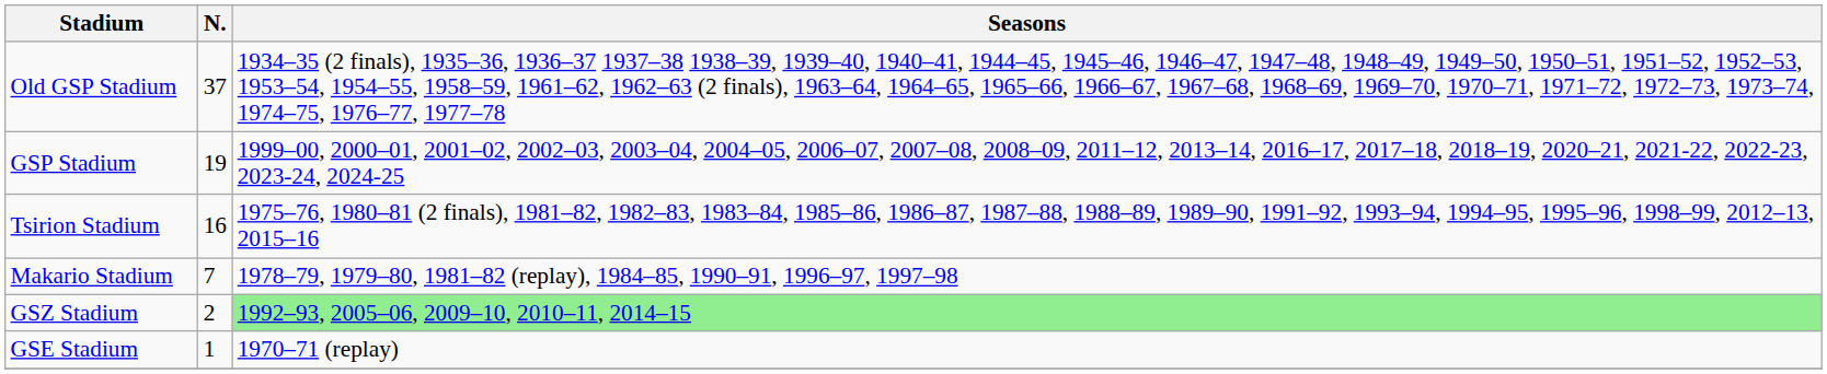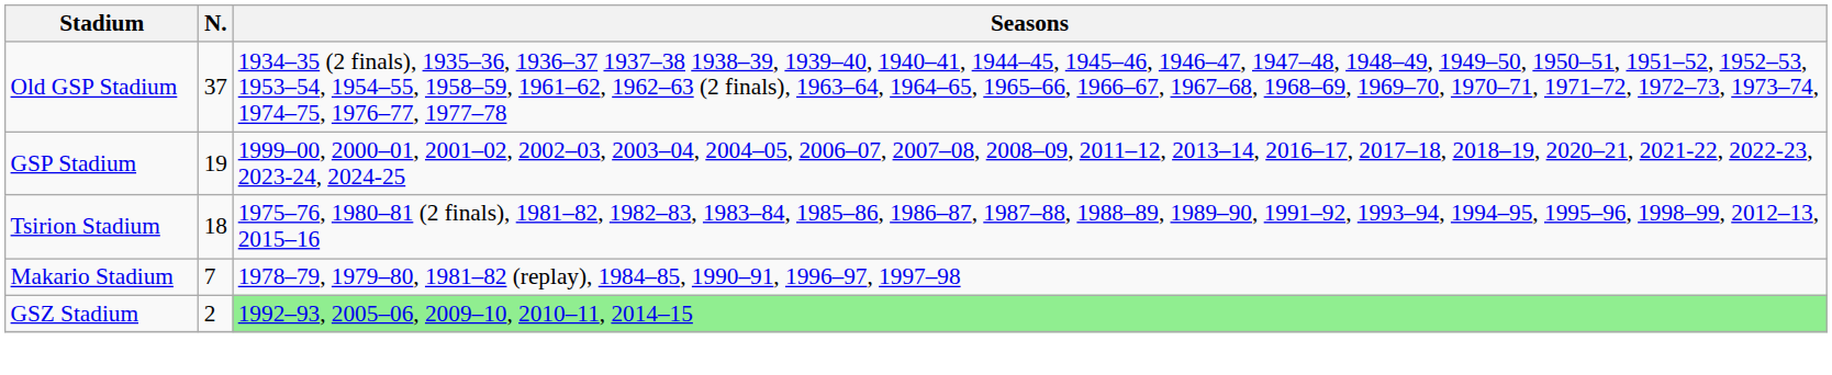 <table class="wikitable" style="text-align:left style="font-size:90%">
 <tr>
 <th width="125">Stadium</th>
 <th><span><strong>N.</strong></span></th>
 <th>Seasons</th>
 </tr>
 <tr>
 <td><a href='#'>Old GSP Stadium</a></td>
 <td>37</td>
 <td><a href='#'>1934–35</a> (2 finals), <a href='#'>1935–36</a>, <a href='#'>1936–37</a> <a href='#'>1937–38</a> <a href='#'>1938–39</a>, <a href='#'>1939–40</a>, <a href='#'>1940–41</a>, <a href='#'>1944–45</a>, <a href='#'>1945–46</a>, <a href='#'>1946–47</a>, <a href='#'>1947–48</a>, <a href='#'>1948–49</a>, <a href='#'>1949–50</a>, <a href='#'>1950–51</a>, <a href='#'>1951–52</a>, <a href='#'>1952–53</a>, <a href='#'>1953–54</a>, <a href='#'>1954–55</a>, <a href='#'>1958–59</a>, <a href='#'>1961–62</a>, <a href='#'>1962–63</a> (2 finals), <a href='#'>1963–64</a>, <a href='#'>1964–65</a>, <a href='#'>1965–66</a>, <a href='#'>1966–67</a>, <a href='#'>1967–68</a>, <a href='#'>1968–69</a>, <a href='#'>1969–70</a>, <a href='#'>1970–71</a>, <a href='#'>1971–72</a>, <a href='#'>1972–73</a>, <a href='#'>1973–74</a>, <a href='#'>1974–75</a>, <a href='#'>1976–77</a>, <a href='#'>1977–78</a></td>
 </tr>
 <tr>
 <td><a href='#'>GSP Stadium</a></td>
 <td>19</td>
 <td><a href='#'>1999–00</a>, <a href='#'>2000–01</a>, <a href='#'>2001–02</a>, <a href='#'>2002–03</a>, <a href='#'>2003–04</a>, <a href='#'>2004–05</a>, <a href='#'>2006–07</a>, <a href='#'>2007–08</a>, <a href='#'>2008–09</a>, <a href='#'>2011–12</a>, <a href='#'>2013–14</a>, <a href='#'>2016–17</a>, <a href='#'>2017–18</a>, <a href='#'>2018–19</a>, <a href='#'>2020–21</a>, <a href='#'>2021-22</a>, <a href='#'>2022-23</a>, <a href='#'>2023-24</a>, <a href='#'>2024-25</a></td>
 </tr>
 <tr>
 <td><a href='#'>Tsirion Stadium</a></td>
-<td>16</td>
+<td>18</td>
 <td><a href='#'>1975–76</a>, <a href='#'>1980–81</a> (2 finals), <a href='#'>1981–82</a>, <a href='#'>1982–83</a>, <a href='#'>1983–84</a>, <a href='#'>1985–86</a>, <a href='#'>1986–87</a>, <a href='#'>1987–88</a>, <a href='#'>1988–89</a>, <a href='#'>1989–90</a>, <a href='#'>1991–92</a>, <a href='#'>1993–94</a>, <a href='#'>1994–95</a>, <a href='#'>1995–96</a>, <a href='#'>1998–99</a>, <a href='#'>2012–13</a>, <a href='#'>2015–16</a></td>
 </tr>
 <tr>
 <td><a href='#'>Makario Stadium</a></td>
 <td>7</td>
 <td><a href='#'>1978–79</a>, <a href='#'>1979–80</a>, <a href='#'>1981–82</a> (replay), <a href='#'>1984–85</a>, <a href='#'>1990–91</a>, <a href='#'>1996–97</a>, <a href='#'>1997–98</a></td>
 </tr>
 <tr>
 <td><a href='#'>GSZ Stadium</a></td>
 <td>2</td>
 <td style="background: lightgreen;"><a href='#'>1992–93</a>, <a href='#'>2005–06</a>, <a href='#'>2009–10</a>, <a href='#'>2010–11</a>, <a href='#'>2014–15</a></td>
 </tr>
 <tr>
-<td><a href='#'>GSE Stadium</a></td>
-<td>1</td>
-<td><a href='#'>1970–71</a> (replay)</td>
-</tr>
-<tr>
 </tr>
 </table>
